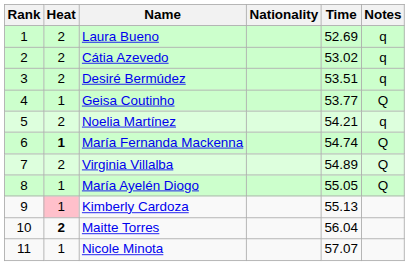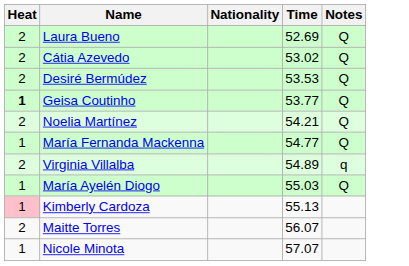 <table class="wikitable sortable" style="text-align:center">
 <tr>
-<th>Rank</th>
 <th>Heat</th>
 <th>Name</th>
 <th>Nationality</th>
 <th>Time</th>
 <th>Notes</th>
 </tr>
 <tr bgcolor=ccffcc>
-<td>1</td>
 <td>2</td>
 <td align=left><a href='#'>Laura Bueno</a></td>
 <td align=left></td>
 <td>52.69</td>
-<td>q</td>
+<td>Q</td>
 </tr>
 <tr bgcolor=ccffcc>
-<td>2</td>
 <td>2</td>
 <td align=left><a href='#'>Cátia Azevedo</a></td>
 <td align=left></td>
 <td>53.02</td>
-<td>q</td>
+<td>Q</td>
 </tr>
 <tr bgcolor=ccffcc>
-<td>3</td>
 <td>2</td>
 <td align=left><a href='#'>Desiré Bermúdez</a></td>
 <td align=left></td>
-<td>53.51</td>
-<td>q</td>
+<td>53.53</td>
+<td>Q</td>
 </tr>
 <tr bgcolor=ccffcc>
-<td>4</td>
-<td>1</td>
+<td><strong>1</strong></td>
 <td align=left><a href='#'>Geisa Coutinho</a></td>
 <td align=left></td>
 <td>53.77</td>
 <td>Q</td>
 </tr>
 <tr bgcolor=ddffdd>
-<td>5</td>
 <td>2</td>
 <td align=left><a href='#'>Noelia Martínez</a></td>
 <td align=left></td>
 <td>54.21</td>
-<td>q</td>
+<td>Q</td>
 </tr>
 <tr bgcolor=ccffcc>
-<td>6</td>
-<td><strong>1</strong></td>
+<td>1</td>
 <td align=left><a href='#'>María Fernanda Mackenna</a></td>
 <td align=left></td>
-<td>54.74</td>
+<td>54.77</td>
 <td>Q</td>
 </tr>
 <tr bgcolor=ddffdd>
-<td>7</td>
 <td>2</td>
 <td align=left><a href='#'>Virginia Villalba</a></td>
 <td align=left></td>
 <td>54.89</td>
-<td>Q</td>
+<td>q</td>
 </tr>
 <tr bgcolor=ccffcc>
-<td>8</td>
 <td>1</td>
 <td align=left><a href='#'>María Ayelén Diogo</a></td>
 <td align=left></td>
-<td>55.05</td>
+<td>55.03</td>
 <td>Q</td>
 </tr>
 <tr>
-<td>9</td>
 <td style="background: pink;">1</td>
 <td align=left><a href='#'>Kimberly Cardoza</a></td>
 <td align=left></td>
 <td>55.13</td>
 <td></td>
 </tr>
 <tr>
-<td>10</td>
-<td><strong>2</strong></td>
+<td>2</td>
 <td align=left><a href='#'>Maitte Torres</a></td>
 <td align=left></td>
-<td>56.04</td>
+<td>56.07</td>
 <td></td>
 </tr>
 <tr>
-<td>11</td>
 <td>1</td>
 <td align=left><a href='#'>Nicole Minota</a></td>
 <td align=left></td>
 <td>57.07</td>
 <td></td>
 </tr>
 </table>
